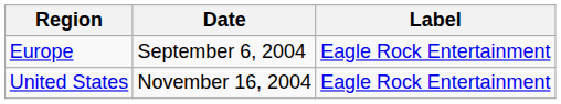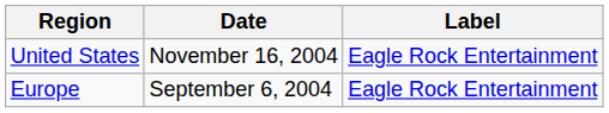 <table class="wikitable">
 <tr>
 <th align="center">Region</th>
 <th align="center">Date</th>
 <th align="center">Label</th>
 </tr>
 <tr>
+<td align="left"><a href='#'>United States</a></td>
+<td align="left">November 16, 2004</td>
+<td align="left"><a href='#'>Eagle Rock Entertainment</a></td>
+</tr>
+<tr>
 <td align="left"><a href='#'>Europe</a></td>
 <td align="left">September 6, 2004</td>
 <td align="left"><a href='#'>Eagle Rock Entertainment</a></td>
 </tr>
-<tr>
-<td align="left"><a href='#'>United States</a></td>
-<td align="left">November 16, 2004</td>
-<td align="left"><a href='#'>Eagle Rock Entertainment</a></td>
-</tr>
 </table>
